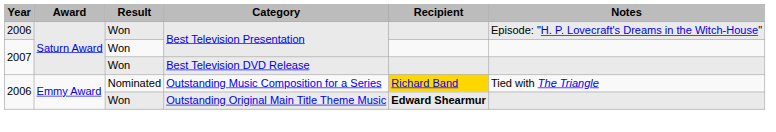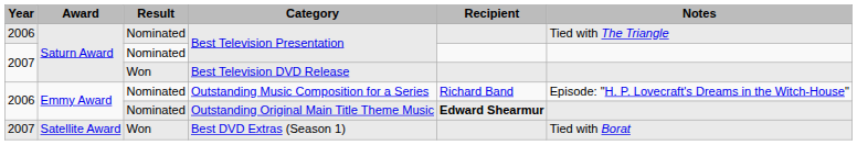 <table class="wikitable">
 <tr>
 <th style="background:#bcbcbc;">Year</th>
 <th style="background:#bcbcbc;">Award</th>
 <th style="background:#bcbcbc;">Result</th>
 <th style="background:#bcbcbc;">Category</th>
 <th style="background:#bcbcbc;">Recipient</th>
 <th style="background:#bcbcbc;">Notes</th>
 </tr>
 <tr style="background:#eaeaea;"|>
 <td>2006</td>
 <td rowspan=3><a href='#'>Saturn Award</a></td>
-<td>Won</td>
+<td>Nominated</td>
 <td rowspan=2><a href='#'>Best Television Presentation</a></td>
 <td></td>
-<td>Episode: "<a href='#'>H. P. Lovecraft's Dreams in the Witch-House</a>"</td>
+<td>Tied with <em><a href='#'>The Triangle</a></em></td>
 </tr>
 <tr>
 <td rowspan=2>2007</td>
-<td>Won</td>
+<td>Nominated</td>
 <td></td>
 <td></td>
 </tr>
 <tr style="background:#eaeaea;"|>
 <td>Won</td>
 <td><a href='#'>Best Television DVD Release</a></td>
 <td></td>
 <td></td>
 </tr>
 <tr>
 <td rowspan=2>2006</td>
 <td rowspan=2><a href='#'>Emmy Award</a></td>
 <td>Nominated</td>
 <td><a href='#'>Outstanding Music Composition for a Series</a></td>
-<td style="background: gold;"><a href='#'>Richard Band</a></td>
-<td>Tied with <em><a href='#'>The Triangle</a></em></td>
+<td><a href='#'>Richard Band</a></td>
+<td>Episode: "<a href='#'>H. P. Lovecraft's Dreams in the Witch-House</a>"</td>
 </tr>
 <tr style="background:#eaeaea;"|>
-<td>Won</td>
+<td>Nominated</td>
 <td><a href='#'>Outstanding Original Main Title Theme Music</a></td>
 <td><strong>Edward Shearmur</strong></td>
 <td></td>
 </tr>
+<tr style="background:#eaeaea;"|>
+<td>2007</td>
+<td><a href='#'>Satellite Award</a></td>
+<td>Won</td>
+<td><a href='#'>Best DVD Extras</a> (Season 1)</td>
+<td></td>
+<td>Tied with <em><a href='#'>Borat</a></em></td>
+</tr>
 </table>
